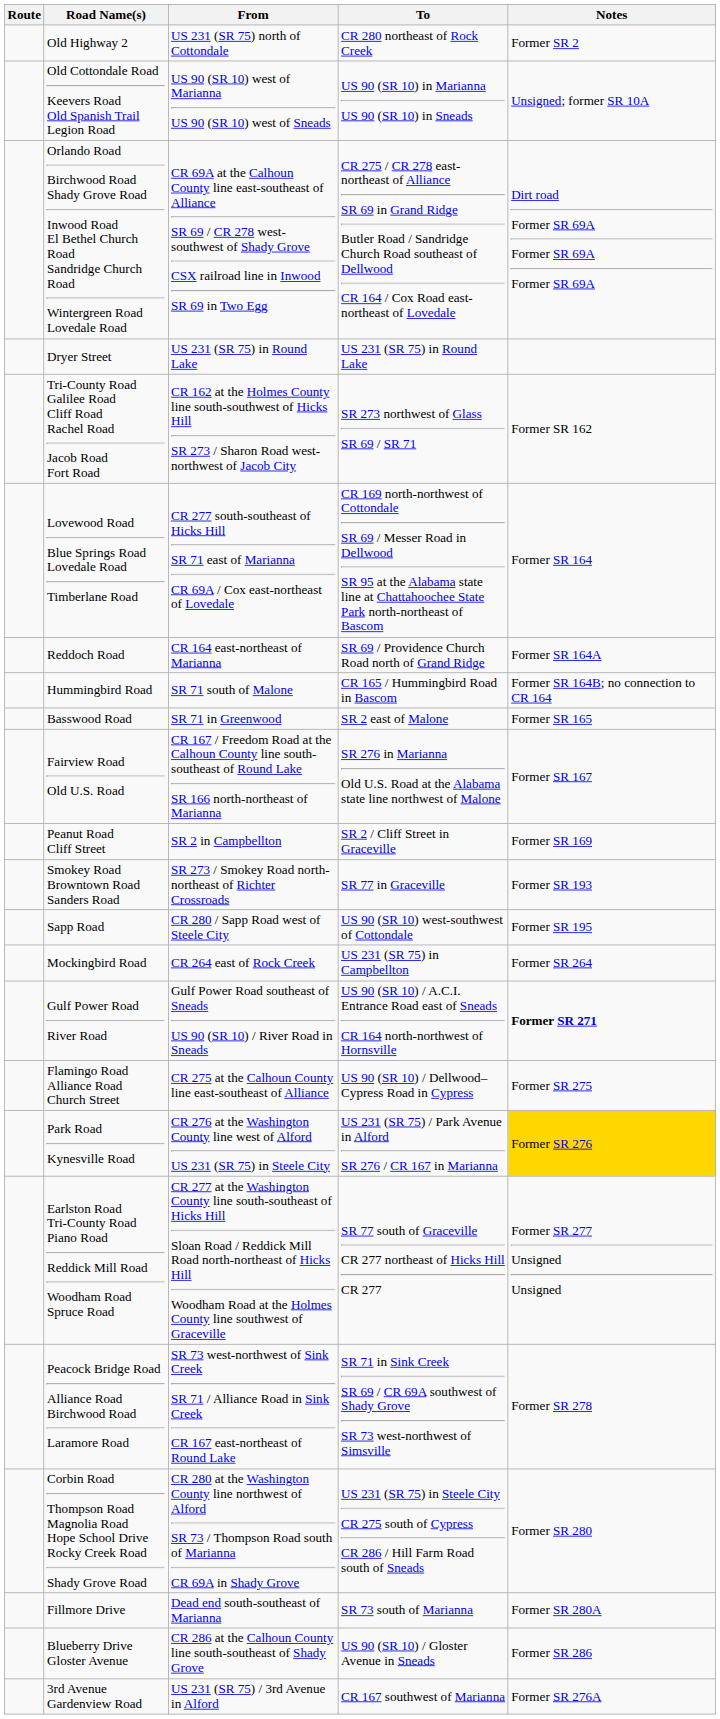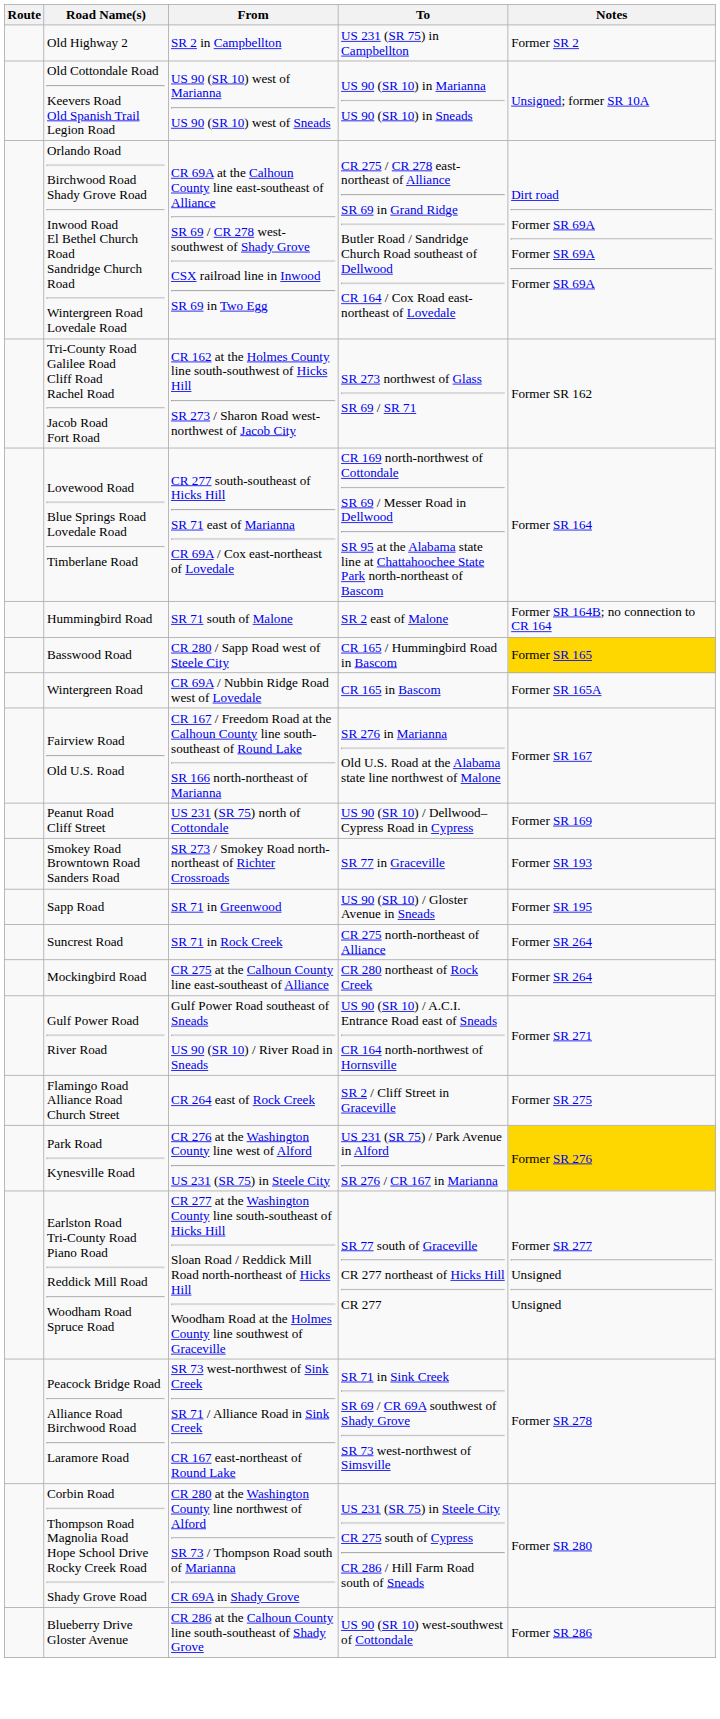 <table class="wikitable">
 <tr>
 <th>Route</th>
 <th>Road Name(s)</th>
 <th width=200px>From</th>
 <th width=200px>To</th>
 <th>Notes</th>
 </tr>
 <tr>
 <td></td>
 <td>Old Highway 2</td>
-<td><a href='#'>US 231</a> (<a href='#'>SR 75</a>) north of <a href='#'>Cottondale</a></td>
-<td><a href='#'>CR 280</a> northeast of <a href='#'>Rock Creek</a></td>
+<td><a href='#'>SR 2</a> in <a href='#'>Campbellton</a></td>
+<td><a href='#'>US 231</a> (<a href='#'>SR 75</a>) in <a href='#'>Campbellton</a></td>
 <td>Former <a href='#'>SR 2</a></td>
 </tr>
 <tr>
 <td></td>
 <td>Old Cottondale Road<hr>Keevers Road<br><a href='#'>Old Spanish Trail</a><br>Legion Road</td>
 <td><a href='#'>US 90</a> (<a href='#'>SR 10</a>) west of <a href='#'>Marianna</a><hr><a href='#'>US 90</a> (<a href='#'>SR 10</a>) west of <a href='#'>Sneads</a></td>
 <td><a href='#'>US 90</a> (<a href='#'>SR 10</a>) in <a href='#'>Marianna</a><hr><a href='#'>US 90</a> (<a href='#'>SR 10</a>) in <a href='#'>Sneads</a></td>
 <td><a href='#'>Unsigned</a>; former <a href='#'>SR 10A</a></td>
 </tr>
 <tr>
 <td></td>
 <td>Orlando Road<hr>Birchwood Road<br>Shady Grove Road<hr>Inwood Road<br>El Bethel Church Road<br>Sandridge Church Road<hr>Wintergreen Road<br>Lovedale Road</td>
 <td><a href='#'>CR 69A</a> at the <a href='#'>Calhoun County</a> line east-southeast of <a href='#'>Alliance</a><hr><a href='#'>SR 69</a> / <a href='#'>CR 278</a> west-southwest of <a href='#'>Shady Grove</a><hr><a href='#'>CSX</a> railroad line in <a href='#'>Inwood</a><hr><a href='#'>SR 69</a> in <a href='#'>Two Egg</a></td>
 <td><a href='#'>CR 275</a> / <a href='#'>CR 278</a> east-northeast of <a href='#'>Alliance</a><hr><a href='#'>SR 69</a> in <a href='#'>Grand Ridge</a><hr>Butler Road / Sandridge Church Road southeast of <a href='#'>Dellwood</a><hr><a href='#'>CR 164</a> / Cox Road east-northeast of <a href='#'>Lovedale</a></td>
 <td><a href='#'>Dirt road</a><hr>Former <a href='#'>SR 69A</a><hr>Former <a href='#'>SR 69A</a><hr>Former <a href='#'>SR 69A</a></td>
 </tr>
 <tr>
 <td></td>
-<td>Dryer Street</td>
-<td><a href='#'>US 231</a> (<a href='#'>SR 75</a>) in <a href='#'>Round Lake</a></td>
-<td><a href='#'>US 231</a> (<a href='#'>SR 75</a>) in <a href='#'>Round Lake</a></td>
-<td></td>
-</tr>
-<tr>
-<td></td>
 <td>Tri-County Road<br>Galilee Road<br>Cliff Road<br>Rachel Road<hr>Jacob Road<br>Fort Road</td>
 <td><a href='#'>CR 162</a> at the <a href='#'>Holmes County</a> line south-southwest of <a href='#'>Hicks Hill</a><hr><a href='#'>SR 273</a> / Sharon Road west-northwest of <a href='#'>Jacob City</a></td>
 <td><a href='#'>SR 273</a> northwest of <a href='#'>Glass</a><hr><a href='#'>SR 69</a> / <a href='#'>SR 71</a></td>
 <td>Former SR 162</td>
 </tr>
 <tr>
 <td></td>
 <td>Lovewood Road<hr>Blue Springs Road<br>Lovedale Road<hr>Timberlane Road</td>
 <td><a href='#'>CR 277</a> south-southeast of <a href='#'>Hicks Hill</a><hr><a href='#'>SR 71</a> east of <a href='#'>Marianna</a><hr><a href='#'>CR 69A</a> / Cox east-northeast of <a href='#'>Lovedale</a></td>
 <td><a href='#'>CR 169</a> north-northwest of <a href='#'>Cottondale</a><hr><a href='#'>SR 69</a> / Messer Road in <a href='#'>Dellwood</a><hr><a href='#'>SR 95</a> at the <a href='#'>Alabama</a> state line at <a href='#'>Chattahoochee State Park</a> north-northeast of <a href='#'>Bascom</a></td>
 <td>Former <a href='#'>SR 164</a></td>
 </tr>
 <tr>
 <td></td>
-<td>Reddoch Road</td>
-<td><a href='#'>CR 164</a> east-northeast of <a href='#'>Marianna</a></td>
-<td><a href='#'>SR 69</a> / Providence Church Road north of <a href='#'>Grand Ridge</a></td>
-<td>Former <a href='#'>SR 164A</a></td>
-</tr>
-<tr>
-<td></td>
 <td>Hummingbird Road</td>
 <td><a href='#'>SR 71</a> south of <a href='#'>Malone</a></td>
-<td><a href='#'>CR 165</a> / Hummingbird Road in <a href='#'>Bascom</a></td>
+<td><a href='#'>SR 2</a> east of <a href='#'>Malone</a></td>
 <td>Former <a href='#'>SR 164B</a>; no connection to <a href='#'>CR 164</a></td>
 </tr>
 <tr>
 <td></td>
 <td>Basswood Road</td>
-<td><a href='#'>SR 71</a> in <a href='#'>Greenwood</a></td>
-<td><a href='#'>SR 2</a> east of <a href='#'>Malone</a></td>
-<td>Former <a href='#'>SR 165</a></td>
+<td><a href='#'>CR 280</a> / Sapp Road west of <a href='#'>Steele City</a></td>
+<td><a href='#'>CR 165</a> / Hummingbird Road in <a href='#'>Bascom</a></td>
+<td style="background: gold;">Former <a href='#'>SR 165</a></td>
+</tr>
+<tr>
+<td></td>
+<td>Wintergreen Road</td>
+<td><a href='#'>CR 69A</a> / Nubbin Ridge Road west of <a href='#'>Lovedale</a></td>
+<td><a href='#'>CR 165</a> in <a href='#'>Bascom</a></td>
+<td>Former <a href='#'>SR 165A</a></td>
 </tr>
 <tr>
 <td></td>
 <td>Fairview Road<hr>Old U.S. Road</td>
 <td><a href='#'>CR 167</a> / Freedom Road at the <a href='#'>Calhoun County</a> line south-southeast of <a href='#'>Round Lake</a><hr><a href='#'>SR 166</a> north-northeast of <a href='#'>Marianna</a></td>
 <td><a href='#'>SR 276</a> in <a href='#'>Marianna</a><hr>Old U.S. Road at the <a href='#'>Alabama</a> state line northwest of <a href='#'>Malone</a></td>
 <td>Former <a href='#'>SR 167</a></td>
 </tr>
 <tr>
 <td></td>
 <td>Peanut Road<br>Cliff Street</td>
-<td><a href='#'>SR 2</a> in <a href='#'>Campbellton</a></td>
-<td><a href='#'>SR 2</a> / Cliff Street in <a href='#'>Graceville</a></td>
+<td><a href='#'>US 231</a> (<a href='#'>SR 75</a>) north of <a href='#'>Cottondale</a></td>
+<td><a href='#'>US 90</a> (<a href='#'>SR 10</a>) / Dellwood–Cypress Road in <a href='#'>Cypress</a></td>
 <td>Former <a href='#'>SR 169</a></td>
 </tr>
 <tr>
 <td></td>
 <td>Smokey Road<br>Browntown Road<br>Sanders Road</td>
 <td><a href='#'>SR 273</a> / Smokey Road north-northeast of <a href='#'>Richter Crossroads</a></td>
 <td><a href='#'>SR 77</a> in <a href='#'>Graceville</a></td>
 <td>Former <a href='#'>SR 193</a></td>
 </tr>
 <tr>
 <td></td>
 <td>Sapp Road</td>
-<td><a href='#'>CR 280</a> / Sapp Road west of <a href='#'>Steele City</a></td>
-<td><a href='#'>US 90</a> (<a href='#'>SR 10</a>) west-southwest of <a href='#'>Cottondale</a></td>
+<td><a href='#'>SR 71</a> in <a href='#'>Greenwood</a></td>
+<td><a href='#'>US 90</a> (<a href='#'>SR 10</a>) / Gloster Avenue in <a href='#'>Sneads</a></td>
 <td>Former <a href='#'>SR 195</a></td>
 </tr>
 <tr>
 <td></td>
+<td>Suncrest Road</td>
+<td><a href='#'>SR 71</a> in <a href='#'>Rock Creek</a></td>
+<td><a href='#'>CR 275</a> north-northeast of <a href='#'>Alliance</a></td>
+<td>Former <a href='#'>SR 264</a></td>
+</tr>
+<tr>
+<td></td>
 <td>Mockingbird Road</td>
-<td><a href='#'>CR 264</a> east of <a href='#'>Rock Creek</a></td>
-<td><a href='#'>US 231</a> (<a href='#'>SR 75</a>) in <a href='#'>Campbellton</a></td>
+<td><a href='#'>CR 275</a> at the <a href='#'>Calhoun County</a> line east-southeast of <a href='#'>Alliance</a></td>
+<td><a href='#'>CR 280</a> northeast of <a href='#'>Rock Creek</a></td>
 <td>Former <a href='#'>SR 264</a></td>
 </tr>
 <tr>
 <td></td>
 <td>Gulf Power Road<hr>River Road</td>
 <td>Gulf Power Road southeast of <a href='#'>Sneads</a><hr><a href='#'>US 90</a> (<a href='#'>SR 10</a>) / River Road in <a href='#'>Sneads</a></td>
 <td><a href='#'>US 90</a> (<a href='#'>SR 10</a>) / A.C.I. Entrance Road east of <a href='#'>Sneads</a><hr><a href='#'>CR 164</a> north-northwest of <a href='#'>Hornsville</a></td>
-<td><strong>Former <a href='#'>SR 271</a></strong></td>
+<td>Former <a href='#'>SR 271</a></td>
 </tr>
 <tr>
 <td></td>
 <td>Flamingo Road<br>Alliance Road<br>Church Street</td>
-<td><a href='#'>CR 275</a> at the <a href='#'>Calhoun County</a> line east-southeast of <a href='#'>Alliance</a></td>
-<td><a href='#'>US 90</a> (<a href='#'>SR 10</a>) / Dellwood–Cypress Road in <a href='#'>Cypress</a></td>
+<td><a href='#'>CR 264</a> east of <a href='#'>Rock Creek</a></td>
+<td><a href='#'>SR 2</a> / Cliff Street in <a href='#'>Graceville</a></td>
 <td>Former <a href='#'>SR 275</a></td>
 </tr>
 <tr>
 <td></td>
 <td>Park Road<hr>Kynesville Road</td>
 <td><a href='#'>CR 276</a> at the <a href='#'>Washington County</a> line west of <a href='#'>Alford</a><hr><a href='#'>US 231</a> (<a href='#'>SR 75</a>) in <a href='#'>Steele City</a></td>
 <td><a href='#'>US 231</a> (<a href='#'>SR 75</a>) / Park Avenue in <a href='#'>Alford</a><hr><a href='#'>SR 276</a> / <a href='#'>CR 167</a> in <a href='#'>Marianna</a></td>
 <td style="background: gold;">Former <a href='#'>SR 276</a></td>
 </tr>
 <tr>
 <td></td>
 <td>Earlston Road<br>Tri-County Road<br>Piano Road<hr>Reddick Mill Road<hr>Woodham Road<br>Spruce Road</td>
 <td><a href='#'>CR 277</a> at the <a href='#'>Washington County</a> line south-southeast of <a href='#'>Hicks Hill</a><hr>Sloan Road / Reddick Mill Road north-northeast of <a href='#'>Hicks Hill</a><hr>Woodham Road at the <a href='#'>Holmes County</a> line southwest of <a href='#'>Graceville</a></td>
 <td><a href='#'>SR 77</a> south of <a href='#'>Graceville</a><hr>CR 277 northeast of <a href='#'>Hicks Hill</a><hr>CR 277</td>
 <td>Former <a href='#'>SR 277</a><hr>Unsigned<hr>Unsigned</td>
 </tr>
 <tr>
 <td></td>
 <td>Peacock Bridge Road<hr>Alliance Road<br>Birchwood Road<hr>Laramore Road</td>
 <td><a href='#'>SR 73</a> west-northwest of <a href='#'>Sink Creek</a><hr><a href='#'>SR 71</a> / Alliance Road in <a href='#'>Sink Creek</a><hr><a href='#'>CR 167</a> east-northeast of <a href='#'>Round Lake</a></td>
 <td><a href='#'>SR 71</a> in <a href='#'>Sink Creek</a><hr><a href='#'>SR 69</a> / <a href='#'>CR 69A</a> southwest of <a href='#'>Shady Grove</a><hr><a href='#'>SR 73</a> west-northwest of <a href='#'>Simsville</a></td>
 <td>Former <a href='#'>SR 278</a></td>
 </tr>
 <tr>
 <td></td>
 <td>Corbin Road<hr>Thompson Road<br>Magnolia Road<br>Hope School Drive<br>Rocky Creek Road<hr>Shady Grove Road</td>
 <td><a href='#'>CR 280</a> at the <a href='#'>Washington County</a> line northwest of <a href='#'>Alford</a><hr><a href='#'>SR 73</a> / Thompson Road south of <a href='#'>Marianna</a><hr><a href='#'>CR 69A</a> in <a href='#'>Shady Grove</a></td>
 <td><a href='#'>US 231</a> (<a href='#'>SR 75</a>) in <a href='#'>Steele City</a><hr><a href='#'>CR 275</a> south of <a href='#'>Cypress</a><hr><a href='#'>CR 286</a> / Hill Farm Road south of <a href='#'>Sneads</a></td>
 <td>Former <a href='#'>SR 280</a></td>
 </tr>
 <tr>
 <td></td>
-<td>Fillmore Drive</td>
-<td><a href='#'>Dead end</a> south-southeast of <a href='#'>Marianna</a></td>
-<td><a href='#'>SR 73</a> south of <a href='#'>Marianna</a></td>
-<td>Former <a href='#'>SR 280A</a></td>
-</tr>
-<tr>
-<td></td>
 <td>Blueberry Drive<br>Gloster Avenue</td>
 <td><a href='#'>CR 286</a> at the <a href='#'>Calhoun County</a> line south-southeast of <a href='#'>Shady Grove</a></td>
-<td><a href='#'>US 90</a> (<a href='#'>SR 10</a>) / Gloster Avenue in <a href='#'>Sneads</a></td>
+<td><a href='#'>US 90</a> (<a href='#'>SR 10</a>) west-southwest of <a href='#'>Cottondale</a></td>
 <td>Former <a href='#'>SR 286</a></td>
 </tr>
-<tr>
-<td></td>
-<td>3rd Avenue<br>Gardenview Road</td>
-<td><a href='#'>US 231</a> (<a href='#'>SR 75</a>) / 3rd Avenue in <a href='#'>Alford</a></td>
-<td><a href='#'>CR 167</a> southwest of <a href='#'>Marianna</a></td>
-<td>Former <a href='#'>SR 276A</a></td>
-</tr>
 </table>
